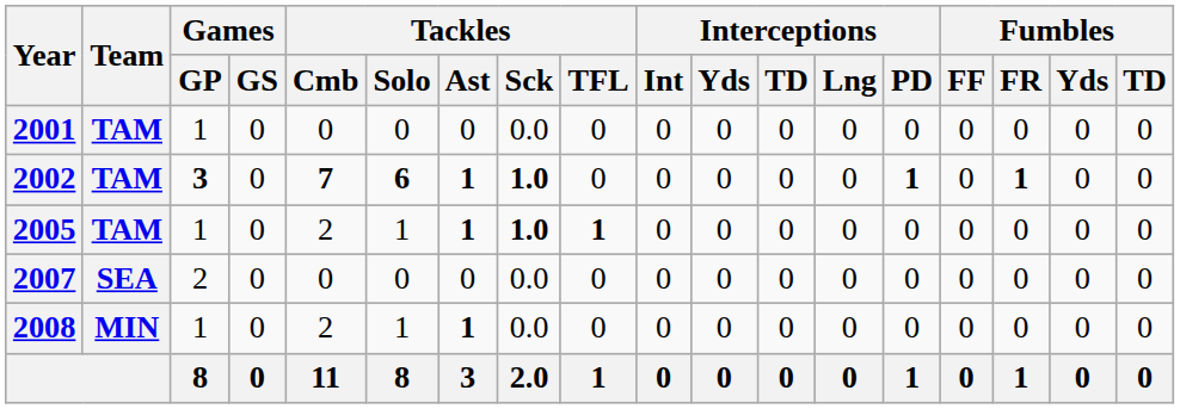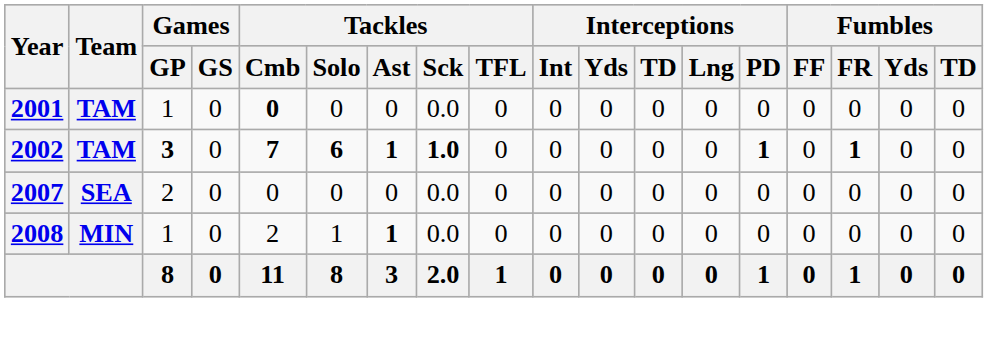 <table class="wikitable" style="text-align:center">
 <tr>
 <th rowspan="2">Year</th>
 <th rowspan="2">Team</th>
 <th colspan="2">Games</th>
 <th colspan="5">Tackles</th>
 <th colspan="5">Interceptions</th>
 <th colspan="4">Fumbles</th>
 </tr>
 <tr>
 <th>GP</th>
 <th>GS</th>
 <th>Cmb</th>
 <th>Solo</th>
 <th>Ast</th>
 <th>Sck</th>
 <th>TFL</th>
 <th>Int</th>
 <th>Yds</th>
 <th>TD</th>
 <th>Lng</th>
 <th>PD</th>
 <th>FF</th>
 <th>FR</th>
 <th>Yds</th>
 <th>TD</th>
 </tr>
 <tr>
 <th><a href='#'>2001</a></th>
 <th><a href='#'>TAM</a></th>
 <td>1</td>
 <td>0</td>
-<td>0</td>
+<td><strong>0</strong></td>
 <td>0</td>
 <td>0</td>
 <td>0.0</td>
 <td>0</td>
 <td>0</td>
 <td>0</td>
 <td>0</td>
 <td>0</td>
 <td>0</td>
 <td>0</td>
 <td>0</td>
 <td>0</td>
 <td>0</td>
 </tr>
 <tr>
 <th><a href='#'>2002</a></th>
 <th><a href='#'>TAM</a></th>
 <td><strong>3</strong></td>
 <td>0</td>
 <td><strong>7</strong></td>
 <td><strong>6</strong></td>
 <td><strong>1</strong></td>
 <td><strong>1.0</strong></td>
 <td>0</td>
 <td>0</td>
 <td>0</td>
 <td>0</td>
 <td>0</td>
 <td><strong>1</strong></td>
 <td>0</td>
 <td><strong>1</strong></td>
-<td>0</td>
-<td>0</td>
-</tr>
-<tr>
-<th><a href='#'>2005</a></th>
-<th><a href='#'>TAM</a></th>
-<td>1</td>
-<td>0</td>
-<td>2</td>
-<td>1</td>
-<td><strong>1</strong></td>
-<td><strong>1.0</strong></td>
-<td><strong>1</strong></td>
-<td>0</td>
-<td>0</td>
-<td>0</td>
-<td>0</td>
-<td>0</td>
-<td>0</td>
-<td>0</td>
 <td>0</td>
 <td>0</td>
 </tr>
 <tr>
 <th><a href='#'>2007</a></th>
 <th><a href='#'>SEA</a></th>
 <td>2</td>
 <td>0</td>
 <td>0</td>
 <td>0</td>
 <td>0</td>
 <td>0.0</td>
 <td>0</td>
 <td>0</td>
 <td>0</td>
 <td>0</td>
 <td>0</td>
 <td>0</td>
 <td>0</td>
 <td>0</td>
 <td>0</td>
 <td>0</td>
 </tr>
 <tr>
 <th><a href='#'>2008</a></th>
 <th><a href='#'>MIN</a></th>
 <td>1</td>
 <td>0</td>
 <td>2</td>
 <td>1</td>
 <td><strong>1</strong></td>
 <td>0.0</td>
 <td>0</td>
 <td>0</td>
 <td>0</td>
 <td>0</td>
 <td>0</td>
 <td>0</td>
 <td>0</td>
 <td>0</td>
 <td>0</td>
 <td>0</td>
 </tr>
 <tr>
 <th colspan="2"></th>
 <th>8</th>
 <th>0</th>
 <th>11</th>
 <th>8</th>
 <th>3</th>
 <th>2.0</th>
 <th>1</th>
 <th>0</th>
 <th>0</th>
 <th>0</th>
 <th>0</th>
 <th>1</th>
 <th>0</th>
 <th>1</th>
 <th>0</th>
 <th>0</th>
 </tr>
 </table>
